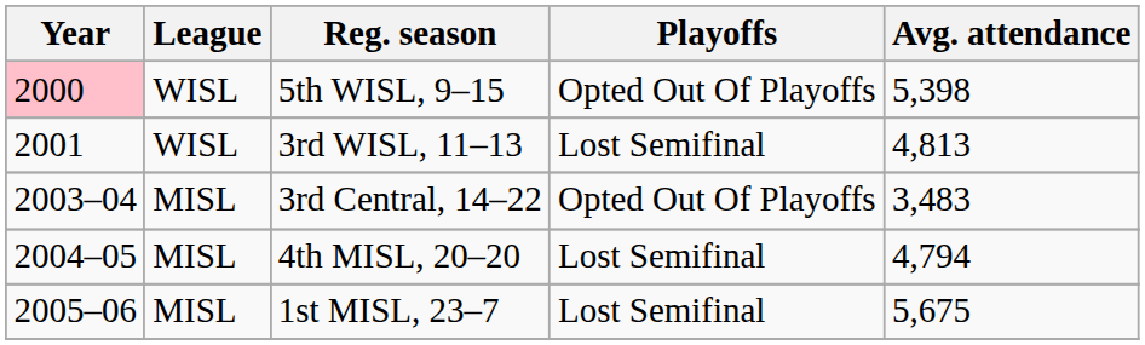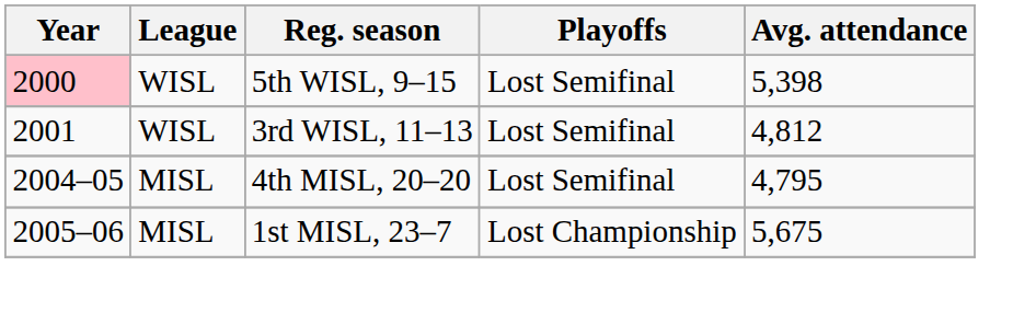 <table class="wikitable">
 <tr>
 <th>Year</th>
 <th>League</th>
 <th>Reg. season</th>
 <th>Playoffs</th>
 <th>Avg. attendance</th>
 </tr>
 <tr>
 <td style="background: pink;">2000</td>
 <td>WISL</td>
 <td>5th WISL, 9–15</td>
-<td>Opted Out Of Playoffs</td>
+<td>Lost Semifinal</td>
 <td>5,398</td>
 </tr>
 <tr>
 </tr>
 <tr>
 <td>2001</td>
 <td>WISL</td>
 <td>3rd WISL, 11–13</td>
 <td>Lost Semifinal</td>
-<td>4,813</td>
+<td>4,812</td>
 </tr>
 <tr>
-</tr>
-<tr>
-<td>2003–04</td>
-<td>MISL</td>
-<td>3rd Central, 14–22</td>
-<td>Opted Out Of Playoffs</td>
-<td>3,483</td>
 </tr>
 <tr>
 </tr>
 <tr>
 <td>2004–05</td>
 <td>MISL</td>
 <td>4th MISL, 20–20</td>
 <td>Lost Semifinal</td>
-<td>4,794</td>
+<td>4,795</td>
 </tr>
 <tr>
 </tr>
 <tr>
 <td>2005–06</td>
 <td>MISL</td>
 <td>1st MISL, 23–7</td>
-<td>Lost Semifinal</td>
+<td>Lost Championship</td>
 <td>5,675</td>
 </tr>
 <tr>
 </tr>
 </table>
